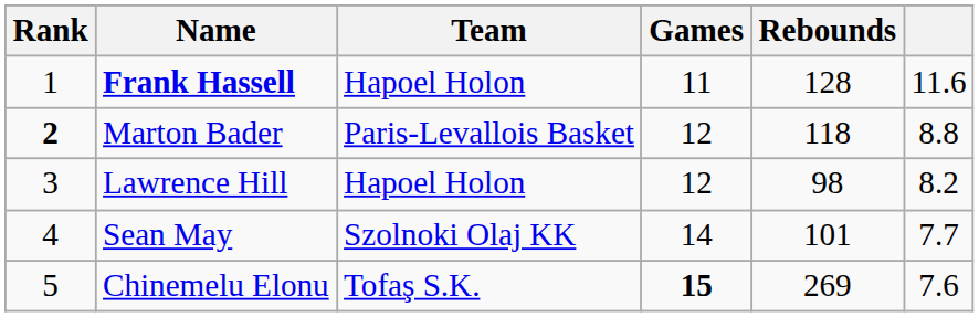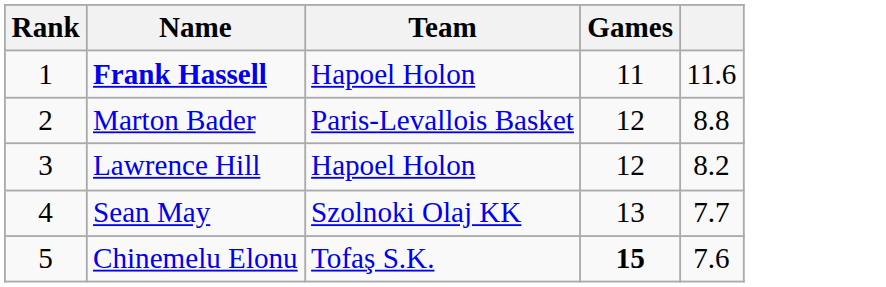 <table class="wikitable sortable" style="text-align: center">
 <tr>
 <th>Rank</th>
 <th>Name</th>
 <th>Team</th>
 <th>Games</th>
-<th>Rebounds</th>
 <th></th>
 </tr>
 <tr>
 <td>1</td>
 <td align="left"> <strong><a href='#'>Frank Hassell</a></strong></td>
 <td align="left"> <a href='#'>Hapoel Holon</a></td>
 <td>11</td>
-<td>128</td>
 <td>11.6</td>
 </tr>
 <tr>
-<td><strong>2</strong></td>
+<td>2</td>
 <td align="left"> <a href='#'>Marton Bader</a></td>
 <td align="left"> <a href='#'>Paris-Levallois Basket</a></td>
 <td>12</td>
-<td>118</td>
 <td>8.8</td>
 </tr>
 <tr>
 <td>3</td>
 <td align="left"> <a href='#'>Lawrence Hill</a></td>
 <td align="left"> <a href='#'>Hapoel Holon</a></td>
 <td>12</td>
-<td>98</td>
 <td>8.2</td>
 </tr>
 <tr>
 <td>4</td>
 <td align="left"> <a href='#'>Sean May</a></td>
 <td align="left"> <a href='#'>Szolnoki Olaj KK</a></td>
-<td>14</td>
-<td>101</td>
+<td>13</td>
 <td>7.7</td>
 </tr>
 <tr>
 <td>5</td>
 <td align="left"> <a href='#'>Chinemelu Elonu</a></td>
 <td align="left"> <a href='#'>Tofaş S.K.</a></td>
 <td><strong>15</strong></td>
-<td>269</td>
 <td>7.6</td>
 </tr>
 </table>
